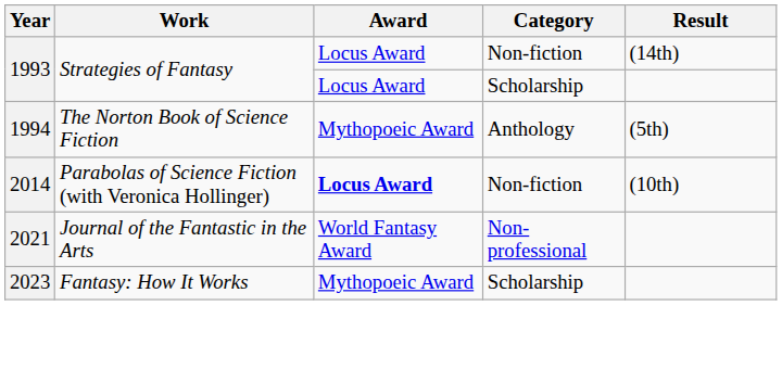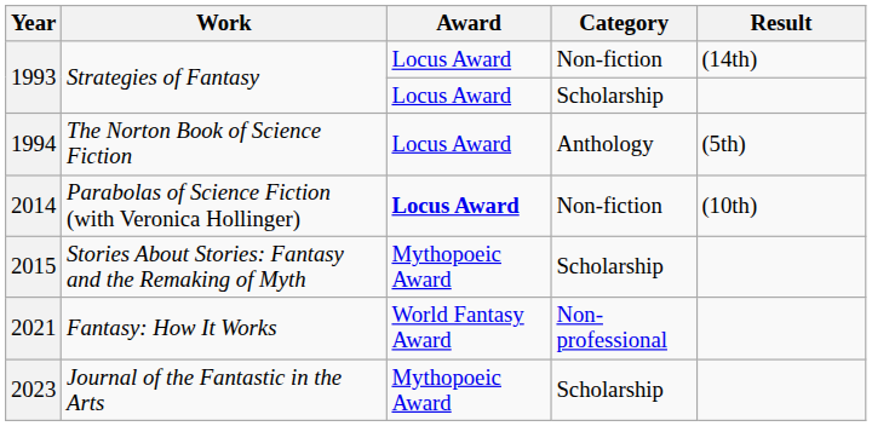 <table class="wikitable sortable">
 <tr>
 <th>Year</th>
 <th>Work</th>
 <th>Award</th>
 <th>Category</th>
 <th style="min-width: 7em">Result</th>
 </tr>
 <tr>
 <th rowspan=2 style="font-weight: normal">1993</th>
 <td rowspan=2><em>Strategies of Fantasy</em></td>
 <td><a href='#'>Locus Award</a></td>
 <td>Non-fiction</td>
 <td> (14th)</td>
 </tr>
 <tr>
 <td><a href='#'>Locus Award</a></td>
 <td>Scholarship</td>
 <td></td>
 </tr>
 <tr>
 <th style="font-weight: normal">1994</th>
 <td><em>The Norton Book of Science Fiction</em></td>
-<td><a href='#'>Mythopoeic Award</a></td>
+<td><a href='#'>Locus Award</a></td>
 <td>Anthology</td>
 <td> (5th)</td>
 </tr>
 <tr>
 <th style="font-weight: normal">2014</th>
 <td><em>Parabolas of Science Fiction</em><br>(with Veronica Hollinger)</td>
 <td><strong><a href='#'>Locus Award</a></strong></td>
 <td>Non-fiction</td>
 <td> (10th)</td>
 </tr>
 <tr>
+<th style="font-weight: normal">2015</th>
+<td><em>Stories About Stories: Fantasy and the Remaking of Myth</em></td>
+<td><a href='#'>Mythopoeic Award</a></td>
+<td>Scholarship</td>
+<td></td>
+</tr>
+<tr>
 <th style="font-weight: normal">2021</th>
-<td><em>Journal of the Fantastic in the Arts</em></td>
+<td><em>Fantasy: How It Works</em></td>
 <td><a href='#'>World Fantasy Award</a></td>
 <td><a href='#'>Non-professional</a></td>
 <td></td>
 </tr>
 <tr>
 <th style="font-weight: normal">2023</th>
-<td><em>Fantasy: How It Works</em></td>
+<td><em>Journal of the Fantastic in the Arts</em></td>
 <td><a href='#'>Mythopoeic Award</a></td>
 <td>Scholarship</td>
 <td></td>
 </tr>
 </table>
